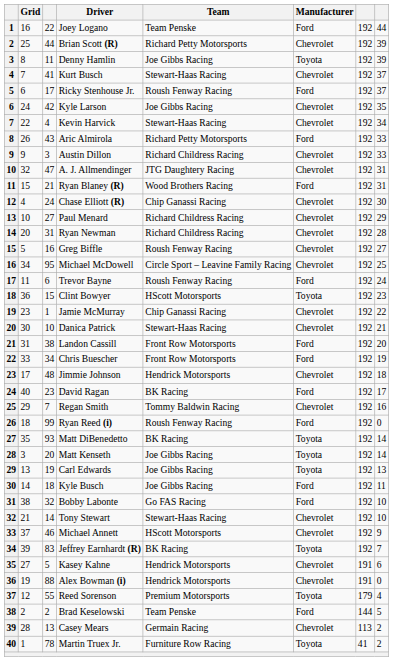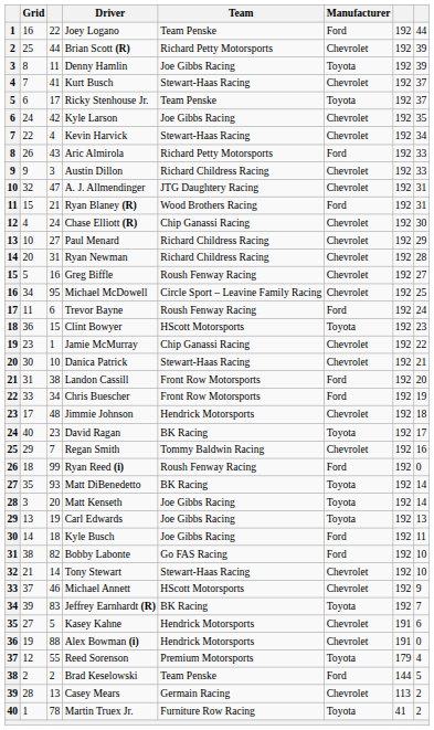 <table class="wikitable" style="font-size:95%">
 <tr>
 <th scope="col"></th>
 <th scope="col">Grid</th>
 <th scope="col"></th>
 <th scope="col">Driver</th>
 <th scope="col">Team</th>
 <th scope="col">Manufacturer</th>
 <th scope="col"></th>
 <th scope="col"></th>
 </tr>
 <tr>
 <th>1</th>
 <td>16</td>
 <td>22</td>
 <td>Joey Logano</td>
 <td>Team Penske</td>
 <td>Ford</td>
 <td>192</td>
 <td>44</td>
 </tr>
 <tr>
 <th>2</th>
 <td>25</td>
 <td>44</td>
 <td>Brian Scott <strong>(R)</strong></td>
 <td>Richard Petty Motorsports</td>
 <td>Chevrolet</td>
 <td>192</td>
 <td>39</td>
 </tr>
 <tr>
 <th>3</th>
 <td>8</td>
 <td>11</td>
 <td>Denny Hamlin</td>
 <td>Joe Gibbs Racing</td>
 <td>Toyota</td>
 <td>192</td>
 <td>39</td>
 </tr>
 <tr>
 <th>4</th>
 <td>7</td>
 <td>41</td>
 <td>Kurt Busch</td>
 <td>Stewart-Haas Racing</td>
 <td>Chevrolet</td>
 <td>192</td>
 <td>37</td>
 </tr>
 <tr>
 <th>5</th>
 <td>6</td>
 <td>17</td>
 <td>Ricky Stenhouse Jr.</td>
-<td>Roush Fenway Racing</td>
-<td>Ford</td>
+<td>Team Penske</td>
+<td>Toyota</td>
 <td>192</td>
 <td>37</td>
 </tr>
 <tr>
 <th>6</th>
 <td>24</td>
 <td>42</td>
 <td>Kyle Larson</td>
 <td>Joe Gibbs Racing</td>
 <td>Chevrolet</td>
 <td>192</td>
 <td>35</td>
 </tr>
 <tr>
 <th>7</th>
 <td>22</td>
 <td>4</td>
 <td>Kevin Harvick</td>
 <td>Stewart-Haas Racing</td>
 <td>Chevrolet</td>
 <td>192</td>
 <td>34</td>
 </tr>
 <tr>
 <th>8</th>
 <td>26</td>
 <td>43</td>
 <td>Aric Almirola</td>
 <td>Richard Petty Motorsports</td>
 <td>Ford</td>
 <td>192</td>
 <td>33</td>
 </tr>
 <tr>
 <th>9</th>
 <td>9</td>
 <td>3</td>
 <td>Austin Dillon</td>
 <td>Richard Childress Racing</td>
 <td>Chevrolet</td>
 <td>192</td>
 <td>33</td>
 </tr>
 <tr>
 <th>10</th>
 <td>32</td>
 <td>47</td>
 <td>A. J. Allmendinger</td>
 <td>JTG Daughtery Racing</td>
 <td>Chevrolet</td>
 <td>192</td>
 <td>31</td>
 </tr>
 <tr>
 <th>11</th>
 <td>15</td>
 <td>21</td>
 <td>Ryan Blaney <strong>(R)</strong></td>
 <td>Wood Brothers Racing</td>
 <td>Ford</td>
 <td>192</td>
 <td>31</td>
 </tr>
 <tr>
 <th>12</th>
 <td>4</td>
 <td>24</td>
 <td>Chase Elliott <strong>(R)</strong></td>
 <td>Chip Ganassi Racing</td>
 <td>Chevrolet</td>
 <td>192</td>
 <td>30</td>
 </tr>
 <tr>
 <th>13</th>
 <td>10</td>
 <td>27</td>
 <td>Paul Menard</td>
 <td>Richard Childress Racing</td>
 <td>Chevrolet</td>
 <td>192</td>
 <td>29</td>
 </tr>
 <tr>
 <th>14</th>
 <td>20</td>
 <td>31</td>
 <td>Ryan Newman</td>
 <td>Richard Childress Racing</td>
 <td>Chevrolet</td>
 <td>192</td>
 <td>28</td>
 </tr>
 <tr>
 <th>15</th>
 <td>5</td>
 <td>16</td>
 <td>Greg Biffle</td>
 <td>Roush Fenway Racing</td>
 <td>Chevrolet</td>
 <td>192</td>
 <td>27</td>
 </tr>
 <tr>
 <th>16</th>
 <td>34</td>
 <td>95</td>
 <td>Michael McDowell</td>
 <td>Circle Sport – Leavine Family Racing</td>
 <td>Chevrolet</td>
 <td>192</td>
 <td>25</td>
 </tr>
 <tr>
 <th>17</th>
 <td>11</td>
 <td>6</td>
 <td>Trevor Bayne</td>
 <td>Roush Fenway Racing</td>
 <td>Ford</td>
 <td>192</td>
 <td>24</td>
 </tr>
 <tr>
 <th>18</th>
 <td>36</td>
 <td>15</td>
 <td>Clint Bowyer</td>
 <td>HScott Motorsports</td>
 <td>Toyota</td>
 <td>192</td>
 <td>23</td>
 </tr>
 <tr>
 <th>19</th>
 <td>23</td>
 <td>1</td>
 <td>Jamie McMurray</td>
 <td>Chip Ganassi Racing</td>
 <td>Chevrolet</td>
 <td>192</td>
 <td>22</td>
 </tr>
 <tr>
 <th>20</th>
 <td>30</td>
 <td>10</td>
 <td>Danica Patrick</td>
 <td>Stewart-Haas Racing</td>
 <td>Chevrolet</td>
 <td>192</td>
 <td>21</td>
 </tr>
 <tr>
 <th>21</th>
 <td>31</td>
 <td>38</td>
 <td>Landon Cassill</td>
 <td>Front Row Motorsports</td>
 <td>Ford</td>
 <td>192</td>
 <td>20</td>
 </tr>
 <tr>
 <th>22</th>
 <td>33</td>
 <td>34</td>
 <td>Chris Buescher</td>
 <td>Front Row Motorsports</td>
 <td>Ford</td>
 <td>192</td>
 <td>19</td>
 </tr>
 <tr>
 <th>23</th>
 <td>17</td>
 <td>48</td>
 <td>Jimmie Johnson</td>
 <td>Hendrick Motorsports</td>
 <td>Chevrolet</td>
 <td>192</td>
 <td>18</td>
 </tr>
 <tr>
 <th>24</th>
 <td>40</td>
 <td>23</td>
 <td>David Ragan</td>
 <td>BK Racing</td>
-<td>Ford</td>
+<td>Toyota</td>
 <td>192</td>
 <td>17</td>
 </tr>
 <tr>
 <th>25</th>
 <td>29</td>
 <td>7</td>
 <td>Regan Smith</td>
 <td>Tommy Baldwin Racing</td>
 <td>Chevrolet</td>
 <td>192</td>
 <td>16</td>
 </tr>
 <tr>
 <th>26</th>
 <td>18</td>
 <td>99</td>
 <td>Ryan Reed <strong>(i)</strong></td>
 <td>Roush Fenway Racing</td>
 <td>Ford</td>
 <td>192</td>
 <td>0</td>
 </tr>
 <tr>
 <th>27</th>
 <td>35</td>
 <td>93</td>
 <td>Matt DiBenedetto</td>
 <td>BK Racing</td>
 <td>Toyota</td>
 <td>192</td>
 <td>14</td>
 </tr>
 <tr>
 <th>28</th>
 <td>3</td>
 <td>20</td>
 <td>Matt Kenseth</td>
 <td>Joe Gibbs Racing</td>
 <td>Toyota</td>
 <td>192</td>
 <td>14</td>
 </tr>
 <tr>
 <th>29</th>
 <td>13</td>
 <td>19</td>
 <td>Carl Edwards</td>
 <td>Joe Gibbs Racing</td>
 <td>Toyota</td>
 <td>192</td>
 <td>13</td>
 </tr>
 <tr>
 <th>30</th>
 <td>14</td>
 <td>18</td>
 <td>Kyle Busch</td>
 <td>Joe Gibbs Racing</td>
 <td>Ford</td>
 <td>192</td>
 <td>11</td>
 </tr>
 <tr>
 <th>31</th>
 <td>38</td>
-<td>32</td>
+<td>82</td>
 <td>Bobby Labonte</td>
 <td>Go FAS Racing</td>
 <td>Ford</td>
 <td>192</td>
 <td>10</td>
 </tr>
 <tr>
 <th>32</th>
 <td>21</td>
 <td>14</td>
 <td>Tony Stewart</td>
 <td>Stewart-Haas Racing</td>
 <td>Chevrolet</td>
 <td>192</td>
 <td>10</td>
 </tr>
 <tr>
 <th>33</th>
 <td>37</td>
 <td>46</td>
 <td>Michael Annett</td>
 <td>HScott Motorsports</td>
 <td>Chevrolet</td>
 <td>192</td>
 <td>9</td>
 </tr>
 <tr>
 <th>34</th>
 <td>39</td>
 <td>83</td>
 <td>Jeffrey Earnhardt <strong>(R)</strong></td>
 <td>BK Racing</td>
 <td>Toyota</td>
 <td>192</td>
 <td>7</td>
 </tr>
 <tr>
 <th>35</th>
 <td>27</td>
 <td>5</td>
 <td>Kasey Kahne</td>
 <td>Hendrick Motorsports</td>
 <td>Chevrolet</td>
 <td>191</td>
 <td>6</td>
 </tr>
 <tr>
 <th>36</th>
 <td>19</td>
 <td>88</td>
 <td>Alex Bowman <strong>(i)</strong></td>
 <td>Hendrick Motorsports</td>
 <td>Chevrolet</td>
 <td>191</td>
 <td>0</td>
 </tr>
 <tr>
 <th>37</th>
 <td>12</td>
 <td>55</td>
 <td>Reed Sorenson</td>
 <td>Premium Motorsports</td>
 <td>Toyota</td>
 <td>179</td>
 <td>4</td>
 </tr>
 <tr>
 <th>38</th>
 <td>2</td>
 <td>2</td>
 <td>Brad Keselowski</td>
 <td>Team Penske</td>
 <td>Ford</td>
 <td>144</td>
 <td>5</td>
 </tr>
 <tr>
 <th>39</th>
 <td>28</td>
 <td>13</td>
 <td>Casey Mears</td>
 <td>Germain Racing</td>
 <td>Chevrolet</td>
 <td>113</td>
 <td>2</td>
 </tr>
 <tr>
 <th>40</th>
 <td>1</td>
 <td>78</td>
 <td>Martin Truex Jr.</td>
 <td>Furniture Row Racing</td>
 <td>Toyota</td>
 <td>41</td>
 <td>2</td>
 </tr>
 <tr>
 <th colspan="8"></th>
 </tr>
 </table>
